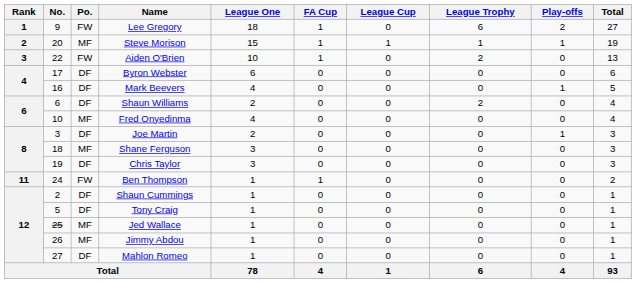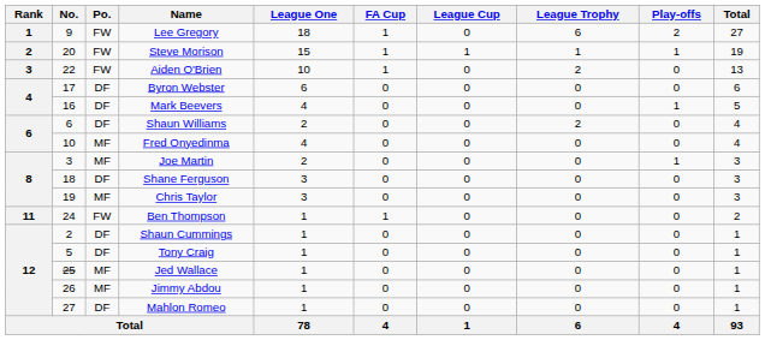 <table class="wikitable" style="text-align:center; font-size:85%; width:100%;">
 <tr>
 <th>Rank</th>
 <th>No.</th>
 <th>Po.</th>
 <th>Name</th>
 <th><a href='#'>League One</a></th>
 <th><a href='#'>FA Cup</a></th>
 <th><a href='#'>League Cup</a></th>
 <th><a href='#'>League Trophy</a></th>
 <th><a href='#'>Play-offs</a></th>
 <th>Total</th>
 </tr>
 <tr>
 <th rowspan=1>1</th>
 <td>9</td>
 <td>FW</td>
 <td> <a href='#'>Lee Gregory</a></td>
 <td>18</td>
 <td>1</td>
 <td>0</td>
 <td>6</td>
 <td>2</td>
 <td>27</td>
 </tr>
 <tr>
 <th rowspan=1>2</th>
 <td>20</td>
-<td>MF</td>
+<td>FW</td>
 <td> <a href='#'>Steve Morison</a></td>
 <td>15</td>
 <td>1</td>
 <td>1</td>
 <td>1</td>
 <td>1</td>
 <td>19</td>
 </tr>
 <tr>
 <th rowspan=1>3</th>
 <td>22</td>
 <td>FW</td>
 <td> <a href='#'>Aiden O'Brien</a></td>
 <td>10</td>
 <td>1</td>
 <td>0</td>
 <td>2</td>
 <td>0</td>
 <td>13</td>
 </tr>
 <tr>
 <th rowspan=2>4</th>
 <td>17</td>
 <td>DF</td>
 <td> <a href='#'>Byron Webster</a></td>
 <td>6</td>
 <td>0</td>
 <td>0</td>
 <td>0</td>
 <td>0</td>
 <td>6</td>
 </tr>
 <tr>
 <td>16</td>
 <td>DF</td>
 <td> <a href='#'>Mark Beevers</a></td>
 <td>4</td>
 <td>0</td>
 <td>0</td>
 <td>0</td>
 <td>1</td>
 <td>5</td>
 </tr>
 <tr>
 <th rowspan=2>6</th>
 <td>6</td>
 <td>DF</td>
 <td> <a href='#'>Shaun Williams</a></td>
 <td>2</td>
 <td>0</td>
 <td>0</td>
 <td>2</td>
 <td>0</td>
 <td>4</td>
 </tr>
 <tr>
 <td>10</td>
 <td>MF</td>
 <td> <a href='#'>Fred Onyedinma</a></td>
 <td>4</td>
 <td>0</td>
 <td>0</td>
 <td>0</td>
 <td>0</td>
 <td>4</td>
 </tr>
 <tr>
 <th rowspan=3>8</th>
 <td>3</td>
-<td>DF</td>
+<td>MF</td>
 <td> <a href='#'>Joe Martin</a></td>
 <td>2</td>
 <td>0</td>
 <td>0</td>
 <td>0</td>
 <td>1</td>
 <td>3</td>
 </tr>
 <tr>
 <td>18</td>
-<td>MF</td>
+<td>DF</td>
 <td> <a href='#'>Shane Ferguson</a></td>
 <td>3</td>
 <td>0</td>
 <td>0</td>
 <td>0</td>
 <td>0</td>
 <td>3</td>
 </tr>
 <tr>
 <td>19</td>
-<td>DF</td>
+<td>MF</td>
 <td> <a href='#'>Chris Taylor</a></td>
 <td>3</td>
 <td>0</td>
 <td>0</td>
 <td>0</td>
 <td>0</td>
 <td>3</td>
 </tr>
 <tr>
 <th rowspan=1>11</th>
 <td>24</td>
 <td>FW</td>
 <td> <a href='#'>Ben Thompson</a></td>
 <td>1</td>
 <td>1</td>
 <td>0</td>
 <td>0</td>
 <td>0</td>
 <td>2</td>
 </tr>
 <tr>
 <th rowspan=5>12</th>
 <td>2</td>
 <td>DF</td>
 <td> <a href='#'>Shaun Cummings</a></td>
 <td>1</td>
 <td>0</td>
 <td>0</td>
 <td>0</td>
 <td>0</td>
 <td>1</td>
 </tr>
 <tr>
 <td>5</td>
 <td>DF</td>
 <td> <a href='#'>Tony Craig</a></td>
 <td>1</td>
 <td>0</td>
 <td>0</td>
 <td>0</td>
 <td>0</td>
 <td>1</td>
 </tr>
 <tr>
 <td><s>25</s></td>
 <td>MF</td>
 <td> <a href='#'>Jed Wallace</a></td>
 <td>1</td>
 <td>0</td>
 <td>0</td>
 <td>0</td>
 <td>0</td>
 <td>1</td>
 </tr>
 <tr>
 <td>26</td>
 <td>MF</td>
 <td> <a href='#'>Jimmy Abdou</a></td>
 <td>1</td>
 <td>0</td>
 <td>0</td>
 <td>0</td>
 <td>0</td>
 <td>1</td>
 </tr>
 <tr>
 <td>27</td>
 <td>DF</td>
 <td> <a href='#'>Mahlon Romeo</a></td>
 <td>1</td>
 <td>0</td>
 <td>0</td>
 <td>0</td>
 <td>0</td>
 <td>1</td>
 </tr>
 <tr>
 <th colspan=4>Total</th>
 <th>78</th>
 <th>4</th>
 <th>1</th>
 <th>6</th>
 <th>4</th>
 <th>93</th>
 </tr>
 </table>
